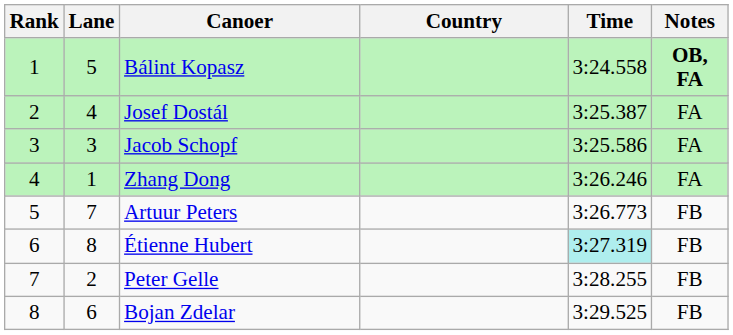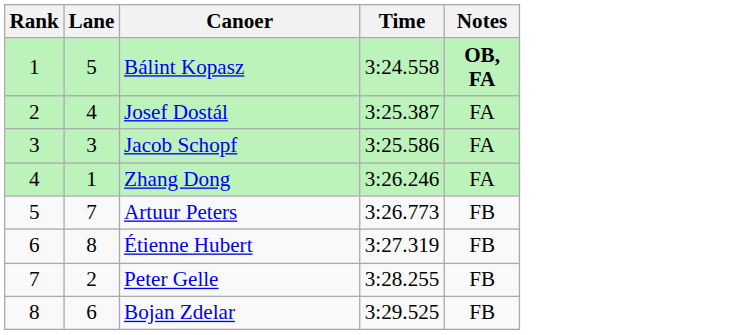 <table class="wikitable" style="text-align:center;">
 <tr>
 <th width=30>Rank</th>
 <th width=30>Lane</th>
 <th width=175>Canoer</th>
-<th width=150>Country</th>
 <th width=30>Time</th>
 <th width=50>Notes</th>
 </tr>
 <tr bgcolor=bbf3bb>
 <td>1</td>
 <td>5</td>
 <td align=left><a href='#'>Bálint Kopasz</a></td>
-<td align=left></td>
 <td>3:24.558</td>
 <td><strong>OB, FA</strong></td>
 </tr>
 <tr bgcolor=bbf3bb>
 <td>2</td>
 <td>4</td>
 <td align=left><a href='#'>Josef Dostál</a></td>
-<td align=left></td>
 <td>3:25.387</td>
 <td>FA</td>
 </tr>
 <tr bgcolor=bbf3bb>
 <td>3</td>
 <td>3</td>
 <td align=left><a href='#'>Jacob Schopf</a></td>
-<td align=left></td>
 <td>3:25.586</td>
 <td>FA</td>
 </tr>
 <tr bgcolor=bbf3bb>
 <td>4</td>
 <td>1</td>
 <td align=left><a href='#'>Zhang Dong</a></td>
-<td align=left></td>
 <td>3:26.246</td>
 <td>FA</td>
 </tr>
 <tr>
 <td>5</td>
 <td>7</td>
 <td align=left><a href='#'>Artuur Peters</a></td>
-<td align=left></td>
 <td>3:26.773</td>
 <td>FB</td>
 </tr>
 <tr>
 <td>6</td>
 <td>8</td>
 <td align=left><a href='#'>Étienne Hubert</a></td>
-<td align=left></td>
-<td style="background: paleturquoise;">3:27.319</td>
+<td>3:27.319</td>
 <td>FB</td>
 </tr>
 <tr>
 <td>7</td>
 <td>2</td>
 <td align=left><a href='#'>Peter Gelle</a></td>
-<td align=left></td>
 <td>3:28.255</td>
 <td>FB</td>
 </tr>
 <tr>
 <td>8</td>
 <td>6</td>
 <td align=left><a href='#'>Bojan Zdelar</a></td>
-<td align=left></td>
 <td>3:29.525</td>
 <td>FB</td>
 </tr>
 </table>
